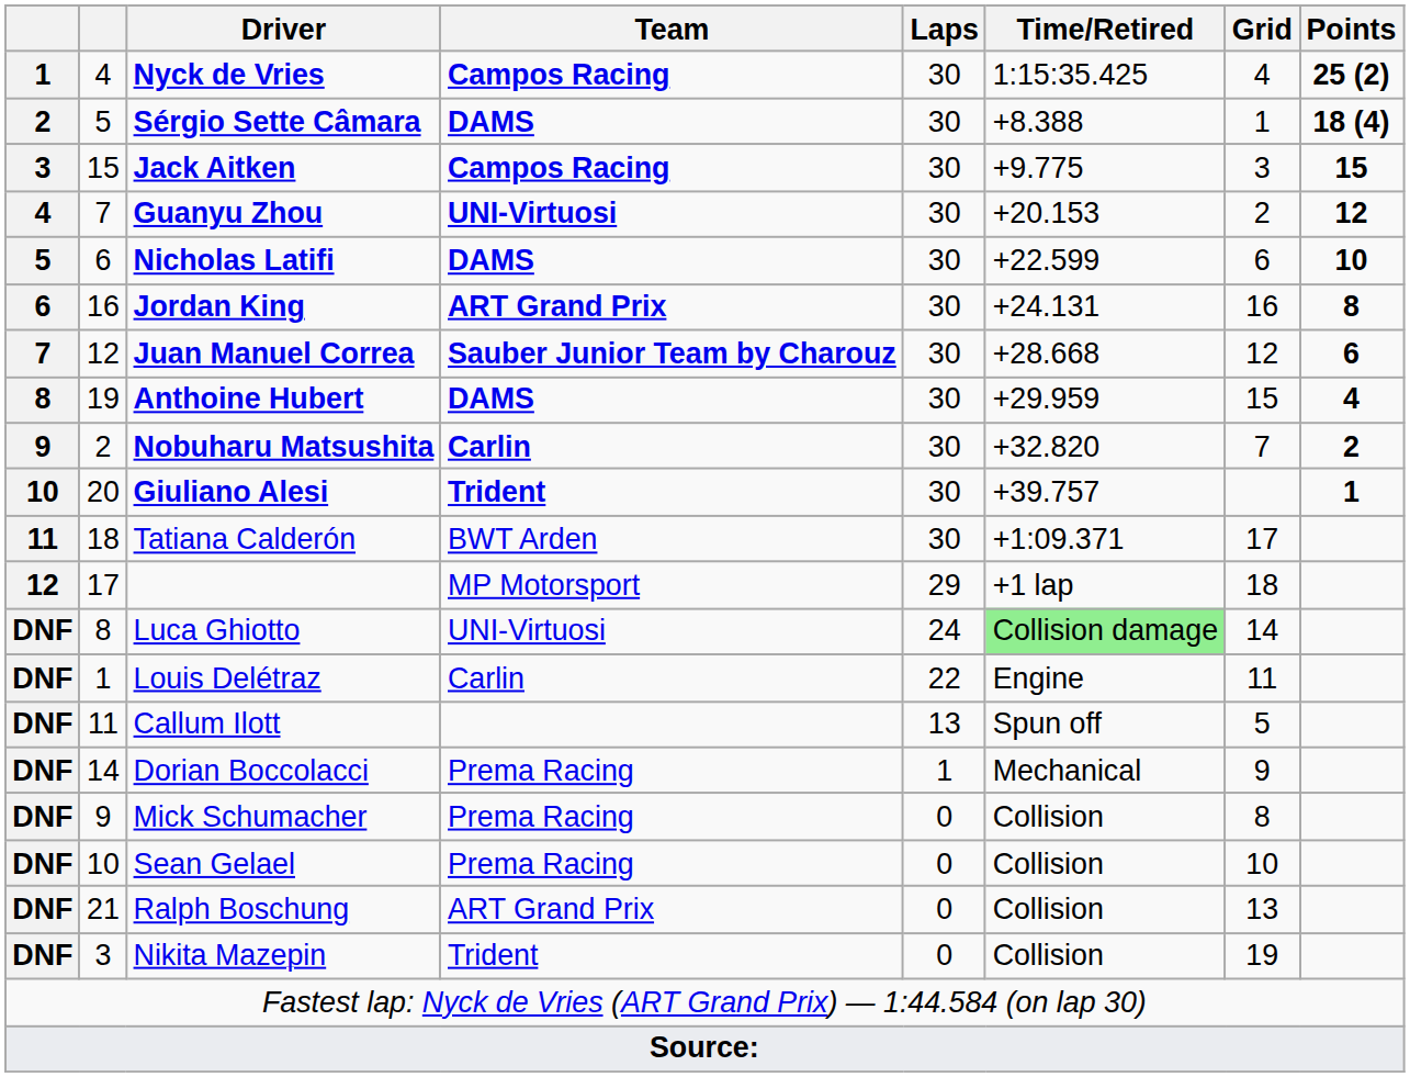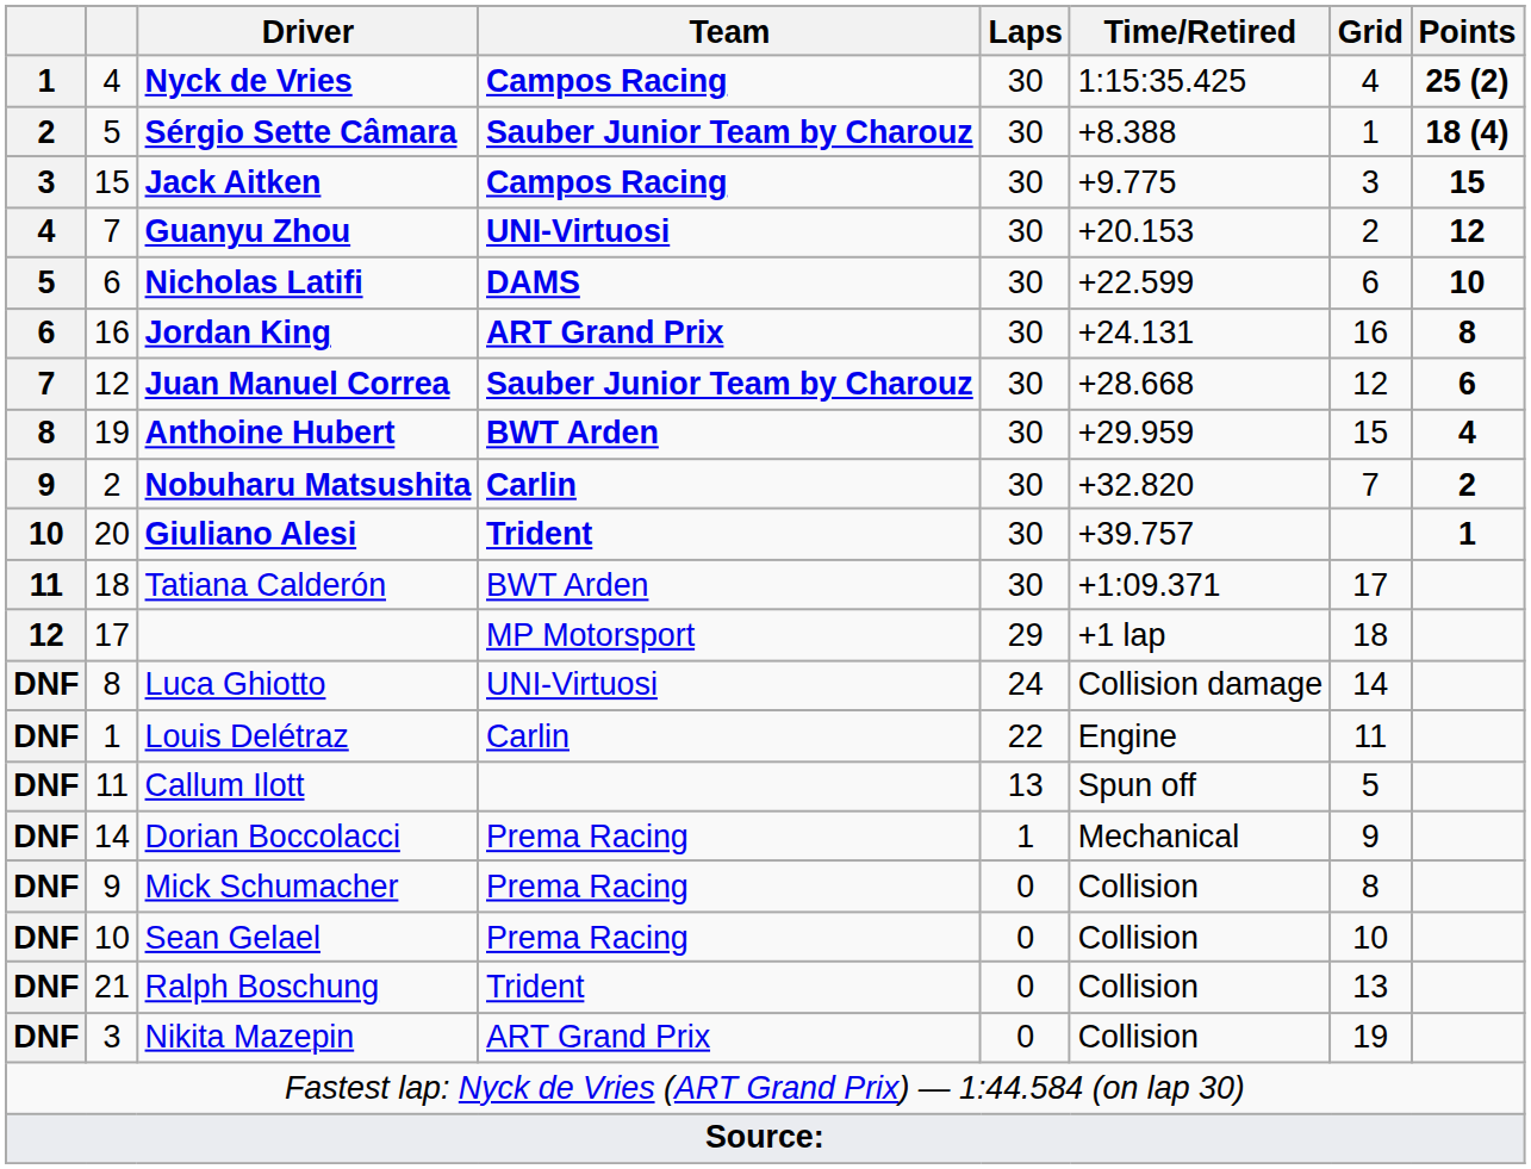 <table class="wikitable" style="font-size: 85%;">
 <tr>
 <th></th>
 <th></th>
 <th>Driver</th>
 <th>Team</th>
 <th>Laps</th>
 <th>Time/Retired</th>
 <th>Grid</th>
 <th>Points</th>
 </tr>
 <tr>
 <th>1</th>
 <td align="center">4</td>
 <td> <strong><a href='#'>Nyck de Vries</a></strong></td>
 <td><strong><a href='#'>Campos Racing</a></strong></td>
 <td align="center">30</td>
 <td>1:15:35.425</td>
 <td align="center">4</td>
 <td align="center"><strong>25 (2)</strong></td>
 </tr>
 <tr>
 <th>2</th>
 <td align="center">5</td>
 <td> <strong><a href='#'>Sérgio Sette Câmara</a></strong></td>
-<td><strong><a href='#'>DAMS</a></strong></td>
+<td><strong><a href='#'>Sauber Junior Team by Charouz</a></strong></td>
 <td align="center">30</td>
 <td>+8.388</td>
 <td align="center">1</td>
 <td align="center"><strong>18 (4)</strong></td>
 </tr>
 <tr>
 <th>3</th>
 <td align="center">15</td>
 <td> <strong><a href='#'>Jack Aitken</a></strong></td>
 <td><strong><a href='#'>Campos Racing</a></strong></td>
 <td align="center">30</td>
 <td>+9.775</td>
 <td align="center">3</td>
 <td align="center"><strong>15</strong></td>
 </tr>
 <tr>
 <th>4</th>
 <td align="center">7</td>
 <td> <strong><a href='#'>Guanyu Zhou</a></strong></td>
 <td><strong><a href='#'>UNI-Virtuosi</a></strong></td>
 <td align="center">30</td>
 <td>+20.153</td>
 <td align="center">2</td>
 <td align="center"><strong>12</strong></td>
 </tr>
 <tr>
 <th>5</th>
 <td align="center">6</td>
 <td> <strong><a href='#'>Nicholas Latifi</a></strong></td>
 <td><strong><a href='#'>DAMS</a></strong></td>
 <td align="center">30</td>
 <td>+22.599</td>
 <td align="center">6</td>
 <td align="center"><strong>10</strong></td>
 </tr>
 <tr>
 <th>6</th>
 <td align="center">16</td>
 <td> <strong><a href='#'>Jordan King</a></strong></td>
 <td><strong><a href='#'>ART Grand Prix</a></strong></td>
 <td align="center">30</td>
 <td>+24.131</td>
 <td align="center">16</td>
 <td align="center"><strong>8</strong></td>
 </tr>
 <tr>
 <th>7</th>
 <td align="center">12</td>
 <td> <strong><a href='#'>Juan Manuel Correa</a></strong></td>
 <td><strong><a href='#'>Sauber Junior Team by Charouz</a></strong></td>
 <td align="center">30</td>
 <td>+28.668</td>
 <td align="center">12</td>
 <td align="center"><strong>6</strong></td>
 </tr>
 <tr>
 <th>8</th>
 <td align="center">19</td>
 <td> <strong><a href='#'>Anthoine Hubert</a></strong></td>
-<td><strong><a href='#'>DAMS</a></strong></td>
+<td><strong><a href='#'>BWT Arden</a></strong></td>
 <td align="center">30</td>
 <td>+29.959</td>
 <td align="center">15</td>
 <td align="center"><strong>4</strong></td>
 </tr>
 <tr>
 <th>9</th>
 <td align="center">2</td>
 <td> <strong><a href='#'>Nobuharu Matsushita</a></strong></td>
 <td><strong><a href='#'>Carlin</a></strong></td>
 <td align="center">30</td>
 <td>+32.820</td>
 <td align="center">7</td>
 <td align="center"><strong>2</strong></td>
 </tr>
 <tr>
 <th>10</th>
 <td align="center">20</td>
 <td> <strong><a href='#'>Giuliano Alesi</a></strong></td>
 <td><strong><a href='#'>Trident</a></strong></td>
 <td align="center">30</td>
 <td>+39.757</td>
 <td align="center"></td>
 <td align="center"><strong>1</strong></td>
 </tr>
 <tr>
 <th>11</th>
 <td align="center">18</td>
 <td> <a href='#'>Tatiana Calderón</a></td>
 <td><a href='#'>BWT Arden</a></td>
 <td align="center">30</td>
 <td>+1:09.371</td>
 <td align="center">17</td>
 <td align="center"></td>
 </tr>
 <tr>
 <th>12</th>
 <td align="center">17</td>
 <td></td>
 <td><a href='#'>MP Motorsport</a></td>
 <td align="center">29</td>
 <td>+1 lap</td>
 <td align="center">18</td>
 <td align="center"></td>
 </tr>
 <tr>
 <th>DNF</th>
 <td align="center">8</td>
 <td> <a href='#'>Luca Ghiotto</a></td>
 <td><a href='#'>UNI-Virtuosi</a></td>
 <td align="center">24</td>
-<td style="background: lightgreen;">Collision damage</td>
+<td>Collision damage</td>
 <td align="center">14</td>
 <td align="center"></td>
 </tr>
 <tr>
 <th>DNF</th>
 <td align="center">1</td>
 <td> <a href='#'>Louis Delétraz</a></td>
 <td><a href='#'>Carlin</a></td>
 <td align="center">22</td>
 <td>Engine</td>
 <td align="center">11</td>
 <td align="center"></td>
 </tr>
 <tr>
 <th>DNF</th>
 <td align="center">11</td>
 <td> <a href='#'>Callum Ilott</a></td>
 <td></td>
 <td align="center">13</td>
 <td>Spun off</td>
 <td align="center">5</td>
 <td align="center"></td>
 </tr>
 <tr>
 <th>DNF</th>
 <td align="center">14</td>
 <td> <a href='#'>Dorian Boccolacci</a></td>
 <td><a href='#'>Prema Racing</a></td>
 <td align="center">1</td>
 <td>Mechanical</td>
 <td align="center">9</td>
 <td align="center"></td>
 </tr>
 <tr>
 <th>DNF</th>
 <td align="center">9</td>
 <td> <a href='#'>Mick Schumacher</a></td>
 <td><a href='#'>Prema Racing</a></td>
 <td align="center">0</td>
 <td>Collision</td>
 <td align="center">8</td>
 <td align="center"></td>
 </tr>
 <tr>
 <th>DNF</th>
 <td align="center">10</td>
 <td> <a href='#'>Sean Gelael</a></td>
 <td><a href='#'>Prema Racing</a></td>
 <td align="center">0</td>
 <td>Collision</td>
 <td align="center">10</td>
 <td align="center"></td>
 </tr>
 <tr>
 <th>DNF</th>
 <td align="center">21</td>
 <td> <a href='#'>Ralph Boschung</a></td>
-<td><a href='#'>ART Grand Prix</a></td>
+<td><a href='#'>Trident</a></td>
 <td align="center">0</td>
 <td>Collision</td>
 <td align="center">13</td>
 <td align="center"></td>
 </tr>
 <tr>
 <th>DNF</th>
 <td align="center">3</td>
 <td> <a href='#'>Nikita Mazepin</a></td>
-<td><a href='#'>Trident</a></td>
+<td><a href='#'>ART Grand Prix</a></td>
 <td align="center">0</td>
 <td>Collision</td>
 <td align="center">19</td>
 <td align="center"></td>
 </tr>
 <tr>
 <td colspan="8" align="center"><em>Fastest lap: <a href='#'>Nyck de Vries</a> (<a href='#'>ART Grand Prix</a>) — 1:44.584 (on lap 30)</em></td>
 </tr>
 <tr>
 <td style="background:#eaecf0; text-align:center;" colspan="8"><strong>Source:</strong></td>
 </tr>
 </table>
